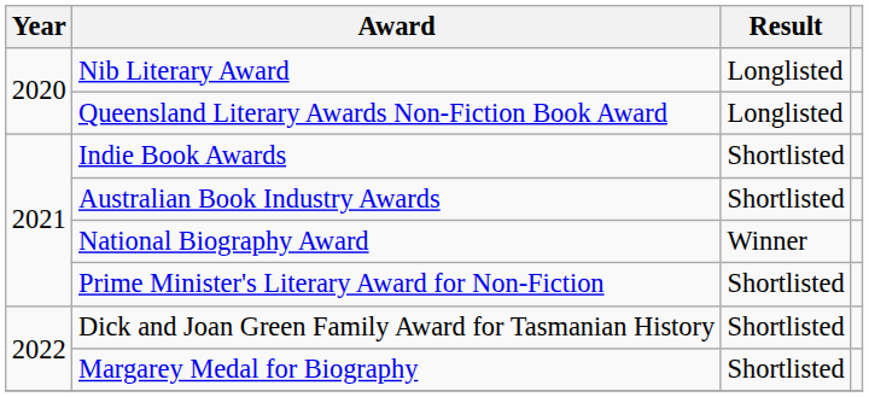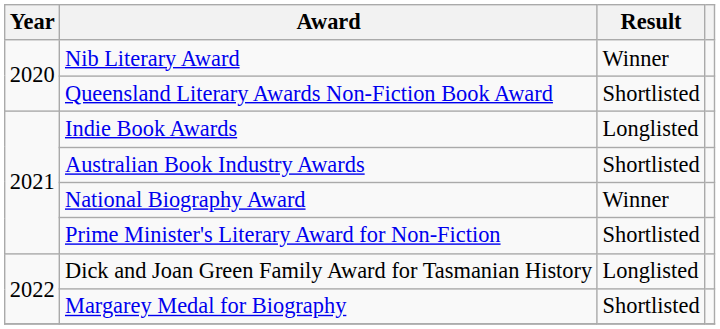 <table class="wikitable">
 <tr>
 <th>Year</th>
 <th>Award</th>
 <th>Result</th>
 <th></th>
 </tr>
 <tr>
 <td rowspan="2">2020</td>
 <td><a href='#'>Nib Literary Award</a></td>
-<td>Longlisted</td>
+<td>Winner</td>
 <td></td>
 </tr>
 <tr>
 <td><a href='#'>Queensland Literary Awards Non-Fiction Book Award</a></td>
-<td>Longlisted</td>
+<td>Shortlisted</td>
 <td></td>
 </tr>
 <tr>
 <td rowspan="4">2021</td>
 <td><a href='#'>Indie Book Awards</a></td>
-<td>Shortlisted</td>
+<td>Longlisted</td>
 <td></td>
 </tr>
 <tr>
 <td><a href='#'>Australian Book Industry Awards</a></td>
 <td>Shortlisted</td>
 <td></td>
 </tr>
 <tr>
 <td><a href='#'>National Biography Award</a></td>
 <td>Winner</td>
 <td></td>
 </tr>
 <tr>
 <td><a href='#'>Prime Minister's Literary Award for Non-Fiction</a></td>
 <td>Shortlisted</td>
 <td></td>
 </tr>
 <tr>
 <td rowspan="2">2022</td>
 <td>Dick and Joan Green Family Award for Tasmanian History</td>
-<td>Shortlisted</td>
+<td>Longlisted</td>
 <td></td>
 </tr>
 <tr>
 <td><a href='#'>Margarey Medal for Biography</a></td>
 <td>Shortlisted</td>
 <td></td>
 </tr>
 <tr>
 </tr>
 </table>
